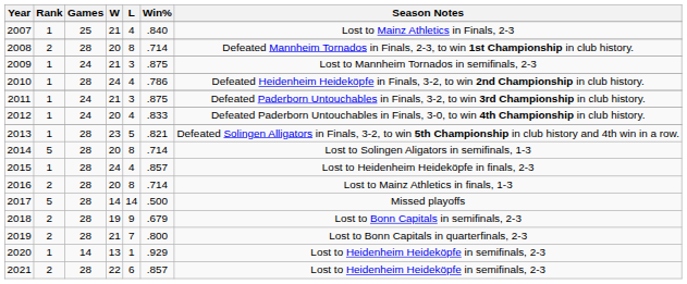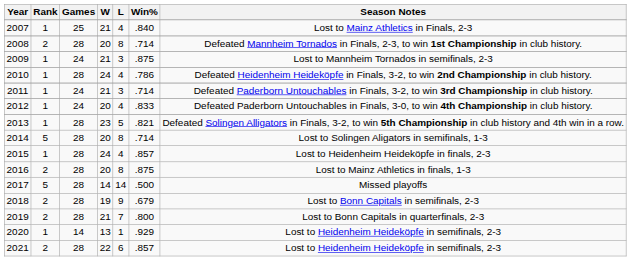 <table class="wikitable" style="text-align:center;">
 <tr>
 <th>Year</th>
 <th>Rank</th>
 <th>Games</th>
 <th>W</th>
 <th>L</th>
 <th>Win%</th>
 <th>Season Notes</th>
 </tr>
 <tr>
 </tr>
 <tr>
 <td>2007</td>
 <td>1</td>
 <td>25</td>
 <td>21</td>
 <td>4</td>
 <td>.840</td>
 <td>Lost to <a href='#'>Mainz Athletics</a> in Finals, 2-3</td>
 </tr>
 <tr>
 </tr>
 <tr>
 <td>2008</td>
 <td>2</td>
 <td>28</td>
 <td>20</td>
 <td>8</td>
 <td>.714</td>
 <td>Defeated <a href='#'>Mannheim Tornados</a> in Finals, 2-3, to win <strong>1st Championship</strong> in club history.</td>
 </tr>
 <tr>
 </tr>
 <tr>
 <td>2009</td>
 <td>1</td>
 <td>24</td>
 <td>21</td>
 <td>3</td>
 <td>.875</td>
 <td>Lost to Mannheim Tornados in semifinals, 2-3</td>
 </tr>
 <tr>
 </tr>
 <tr>
 <td>2010</td>
 <td>1</td>
 <td>28</td>
 <td>24</td>
 <td>4</td>
 <td>.786</td>
 <td>Defeated <a href='#'>Heidenheim Heideköpfe</a> in Finals, 3-2, to win <strong>2nd Championship</strong> in club history.</td>
 </tr>
 <tr>
 </tr>
 <tr>
 <td>2011</td>
 <td>1</td>
 <td>24</td>
 <td>21</td>
 <td>3</td>
-<td>.875</td>
+<td>.714</td>
 <td>Defeated <a href='#'>Paderborn Untouchables</a> in Finals, 3-2, to win <strong>3rd Championship</strong> in club history.</td>
 </tr>
 <tr>
 </tr>
 <tr>
 <td>2012</td>
 <td>1</td>
 <td>24</td>
 <td>20</td>
 <td>4</td>
 <td>.833</td>
 <td>Defeated Paderborn Untouchables in Finals, 3-0, to win <strong>4th Championship</strong> in club history.</td>
 </tr>
 <tr>
 </tr>
 <tr>
 <td>2013</td>
 <td>1</td>
 <td>28</td>
 <td>23</td>
 <td>5</td>
 <td>.821</td>
 <td>Defeated <a href='#'>Solingen Alligators</a> in Finals, 3-2, to win <strong>5th Championship</strong> in club history and 4th win in a row.</td>
 </tr>
 <tr>
 <td>2014</td>
 <td>5</td>
 <td>28</td>
 <td>20</td>
 <td>8</td>
 <td>.714</td>
 <td>Lost to Solingen Aligators in semifinals, 1-3</td>
 </tr>
 <tr>
 <td>2015</td>
 <td>1</td>
 <td>28</td>
 <td>24</td>
 <td>4</td>
 <td>.857</td>
 <td>Lost to Heidenheim Heideköpfe in finals, 2-3</td>
 </tr>
 <tr>
 <td>2016</td>
 <td>2</td>
 <td>28</td>
 <td>20</td>
 <td>8</td>
-<td>.714</td>
+<td>.875</td>
 <td>Lost to Mainz Athletics in finals, 1-3</td>
 </tr>
 <tr>
 <td>2017</td>
 <td>5</td>
 <td>28</td>
 <td>14</td>
 <td>14</td>
 <td>.500</td>
 <td>Missed playoffs</td>
 </tr>
 <tr>
 <td>2018</td>
 <td>2</td>
 <td>28</td>
 <td>19</td>
 <td>9</td>
 <td>.679</td>
 <td>Lost to <a href='#'>Bonn Capitals</a> in semifinals, 2-3</td>
 </tr>
 <tr>
 <td>2019</td>
 <td>2</td>
 <td>28</td>
 <td>21</td>
 <td>7</td>
 <td>.800</td>
 <td>Lost to Bonn Capitals in quarterfinals, 2-3</td>
 </tr>
 <tr>
 <td>2020</td>
 <td>1</td>
 <td>14</td>
 <td>13</td>
 <td>1</td>
 <td>.929</td>
 <td>Lost to <a href='#'>Heidenheim Heideköpfe</a> in semifinals, 2-3</td>
 </tr>
 <tr>
 <td>2021</td>
 <td>2</td>
 <td>28</td>
 <td>22</td>
 <td>6</td>
 <td>.857</td>
 <td>Lost to <a href='#'>Heidenheim Heideköpfe</a> in semifinals, 2-3</td>
 </tr>
 </table>
